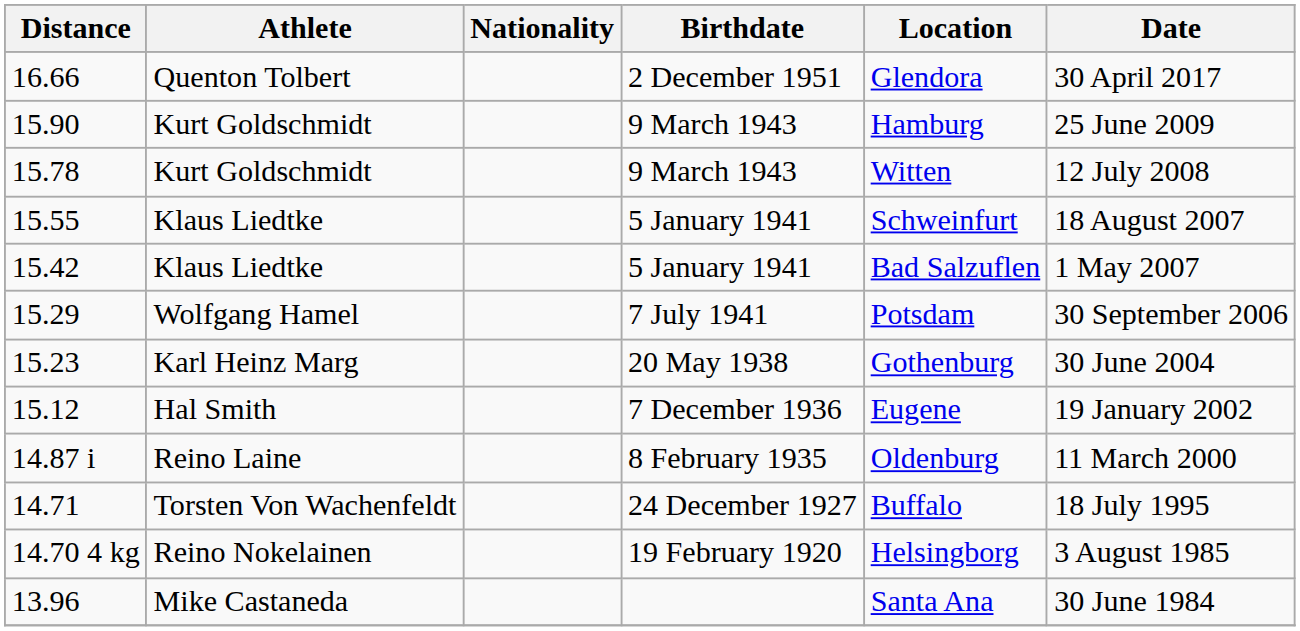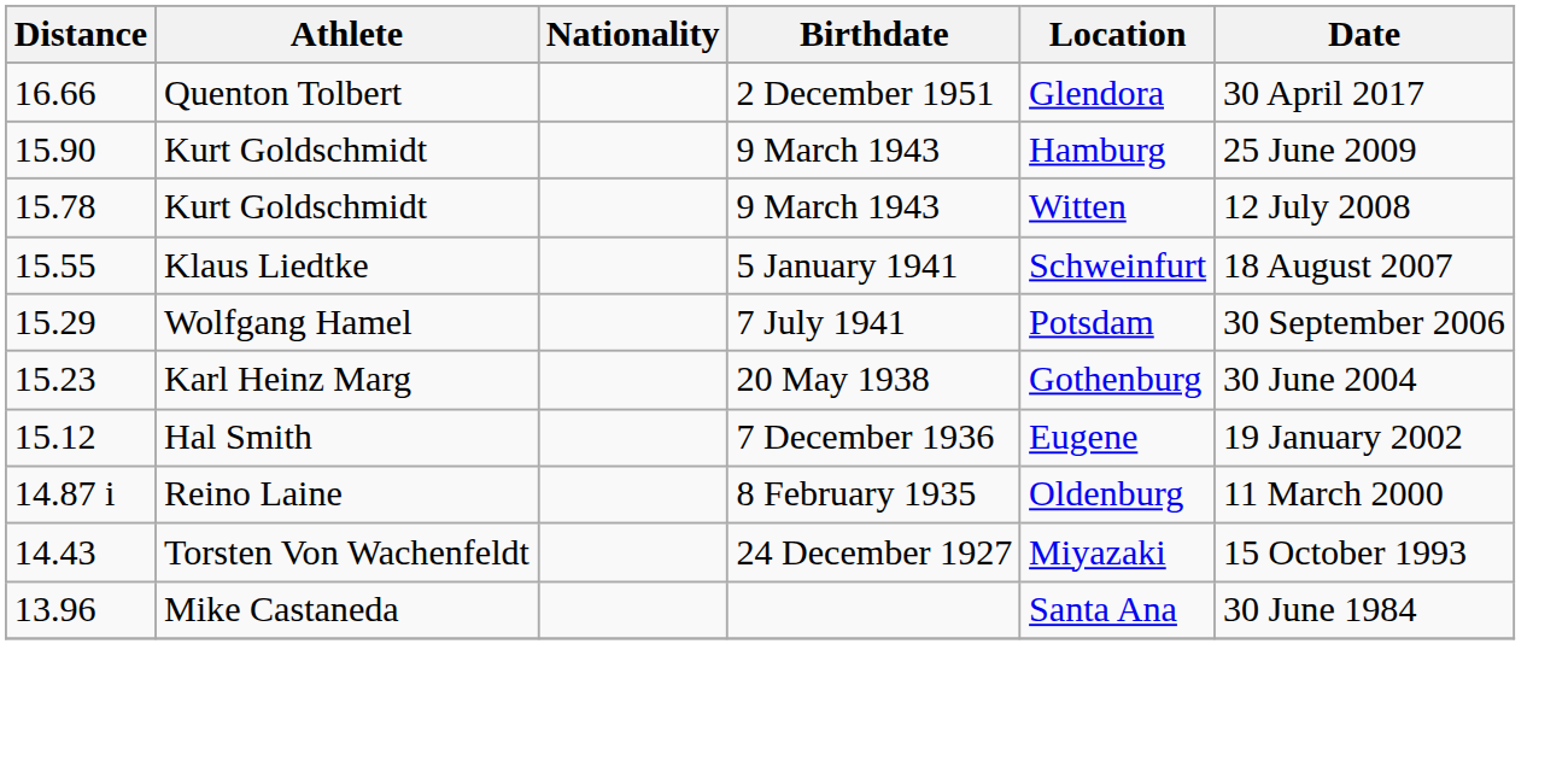 <table class="wikitable">
 <tr>
 <th>Distance</th>
 <th>Athlete</th>
 <th>Nationality</th>
 <th>Birthdate</th>
 <th>Location</th>
 <th>Date</th>
 </tr>
 <tr>
 <td>16.66</td>
 <td>Quenton Tolbert</td>
 <td></td>
 <td>2 December 1951</td>
 <td><a href='#'>Glendora</a></td>
 <td>30 April 2017</td>
 </tr>
 <tr>
 <td>15.90</td>
 <td>Kurt Goldschmidt</td>
 <td></td>
 <td>9 March 1943</td>
 <td><a href='#'>Hamburg</a></td>
 <td>25 June 2009</td>
 </tr>
 <tr>
 <td>15.78</td>
 <td>Kurt Goldschmidt</td>
 <td></td>
 <td>9 March 1943</td>
 <td><a href='#'>Witten</a></td>
 <td>12 July 2008</td>
 </tr>
 <tr>
 <td>15.55</td>
 <td>Klaus Liedtke</td>
 <td></td>
 <td>5 January 1941</td>
 <td><a href='#'>Schweinfurt</a></td>
 <td>18 August 2007</td>
 </tr>
 <tr>
-<td>15.42</td>
-<td>Klaus Liedtke</td>
-<td></td>
-<td>5 January 1941</td>
-<td><a href='#'>Bad Salzuflen</a></td>
-<td>1 May 2007</td>
-</tr>
-<tr>
 <td>15.29</td>
 <td>Wolfgang Hamel</td>
 <td></td>
 <td>7 July 1941</td>
 <td><a href='#'>Potsdam</a></td>
 <td>30 September 2006</td>
 </tr>
 <tr>
 <td>15.23</td>
 <td>Karl Heinz Marg</td>
 <td></td>
 <td>20 May 1938</td>
 <td><a href='#'>Gothenburg</a></td>
 <td>30 June 2004</td>
 </tr>
 <tr>
 <td>15.12</td>
 <td>Hal Smith</td>
 <td></td>
 <td>7 December 1936</td>
 <td><a href='#'>Eugene</a></td>
 <td>19 January 2002</td>
 </tr>
 <tr>
 <td>14.87 i</td>
 <td>Reino Laine</td>
 <td></td>
 <td>8 February 1935</td>
 <td><a href='#'>Oldenburg</a></td>
 <td>11 March 2000</td>
 </tr>
 <tr>
-<td>14.71</td>
+<td>14.43</td>
 <td>Torsten Von Wachenfeldt</td>
 <td></td>
 <td>24 December 1927</td>
-<td><a href='#'>Buffalo</a></td>
-<td>18 July 1995</td>
-</tr>
-<tr>
-<td>14.70  4 kg</td>
-<td>Reino Nokelainen</td>
-<td></td>
-<td>19 February 1920</td>
-<td><a href='#'>Helsingborg</a></td>
-<td>3 August 1985</td>
+<td><a href='#'>Miyazaki</a></td>
+<td>15 October 1993</td>
 </tr>
 <tr>
 <td>13.96</td>
 <td>Mike Castaneda</td>
 <td></td>
 <td></td>
 <td><a href='#'>Santa Ana</a></td>
 <td>30 June 1984</td>
 </tr>
 <tr>
 </tr>
 </table>
